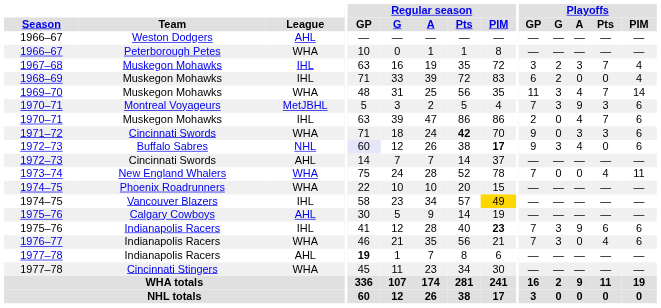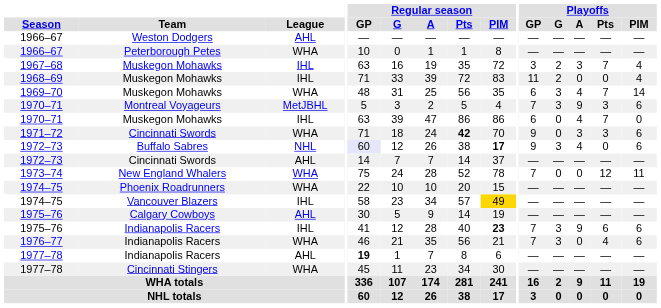 <table border="0" cellpadding="1" cellspacing="0" style="text-align:center; width:60em">
 <tr bgcolor="#e0e0e0">
 <th colspan="3" bgcolor="#ffffff"></th>
 <th rowspan="100" bgcolor="#ffffff"></th>
 <th colspan="5"><a href='#'>Regular season</a></th>
 <th rowspan="100" bgcolor="#ffffff"></th>
 <th colspan="5"><a href='#'>Playoffs</a></th>
 </tr>
 <tr bgcolor="#e0e0e0">
 <th><a href='#'>Season</a></th>
 <th>Team</th>
 <th>League</th>
 <th>GP</th>
 <th><a href='#'>G</a></th>
 <th><a href='#'>A</a></th>
 <th><a href='#'>Pts</a></th>
 <th><a href='#'>PIM</a></th>
 <th>GP</th>
 <th>G</th>
 <th>A</th>
 <th>Pts</th>
 <th>PIM</th>
 </tr>
 <tr>
 <td>1966–67</td>
 <td><a href='#'>Weston Dodgers</a></td>
 <td><a href='#'>AHL</a></td>
 <td>—</td>
 <td>—</td>
 <td>—</td>
 <td>—</td>
 <td>—</td>
 <td>—</td>
 <td>—</td>
 <td>—</td>
 <td>—</td>
 <td>—</td>
 </tr>
 <tr bgcolor="#f0f0f0">
 <td><a href='#'>1966–67</a></td>
 <td><a href='#'>Peterborough Petes</a></td>
 <td>WHA</td>
 <td>10</td>
 <td>0</td>
 <td>1</td>
 <td>1</td>
 <td>8</td>
 <td>—</td>
 <td>—</td>
 <td>—</td>
 <td>—</td>
 <td>—</td>
 </tr>
 <tr>
 <td><a href='#'>1967–68</a></td>
 <td><a href='#'>Muskegon Mohawks</a></td>
 <td><a href='#'>IHL</a></td>
 <td>63</td>
 <td>16</td>
 <td>19</td>
 <td>35</td>
 <td>72</td>
 <td>3</td>
 <td>2</td>
 <td>3</td>
 <td>7</td>
 <td>4</td>
 </tr>
 <tr bgcolor="#f0f0f0">
 <td><a href='#'>1968–69</a></td>
 <td>Muskegon Mohawks</td>
 <td>IHL</td>
 <td>71</td>
 <td>33</td>
 <td>39</td>
 <td>72</td>
 <td>83</td>
-<td>6</td>
+<td>11</td>
 <td>2</td>
 <td>0</td>
 <td>0</td>
 <td>4</td>
 </tr>
 <tr>
 <td><a href='#'>1969–70</a></td>
 <td>Muskegon Mohawks</td>
 <td>WHA</td>
 <td>48</td>
 <td>31</td>
 <td>25</td>
 <td>56</td>
 <td>35</td>
-<td>11</td>
+<td>6</td>
 <td>3</td>
 <td>4</td>
 <td>7</td>
 <td>14</td>
 </tr>
 <tr bgcolor="#f0f0f0">
 <td><a href='#'>1970–71</a></td>
 <td><a href='#'>Montreal Voyageurs</a></td>
 <td><a href='#'>MetJBHL</a></td>
 <td>5</td>
 <td>3</td>
 <td>2</td>
 <td>5</td>
 <td>4</td>
 <td>7</td>
 <td>3</td>
 <td>9</td>
 <td>3</td>
 <td>6</td>
 </tr>
 <tr>
 <td><a href='#'>1970–71</a></td>
 <td>Muskegon Mohawks</td>
 <td>IHL</td>
 <td>63</td>
 <td>39</td>
 <td>47</td>
 <td>86</td>
 <td>86</td>
-<td>2</td>
+<td>6</td>
 <td>0</td>
 <td>4</td>
 <td>7</td>
-<td>6</td>
+<td>0</td>
 </tr>
 <tr bgcolor="#f0f0f0">
 <td><a href='#'>1971–72</a></td>
 <td><a href='#'>Cincinnati Swords</a></td>
 <td>WHA</td>
 <td>71</td>
 <td>18</td>
 <td>24</td>
 <td><strong>42</strong></td>
 <td>70</td>
 <td>9</td>
 <td>0</td>
 <td>3</td>
 <td>3</td>
 <td>6</td>
 </tr>
 <tr>
 <td><a href='#'>1972–73</a></td>
 <td><a href='#'>Buffalo Sabres</a></td>
 <td><a href='#'>NHL</a></td>
 <td style="background: lavender;">60</td>
 <td>12</td>
 <td>26</td>
 <td>38</td>
 <td><strong>17</strong></td>
 <td>9</td>
 <td>3</td>
 <td>4</td>
 <td>0</td>
 <td>6</td>
 </tr>
 <tr bgcolor="#f0f0f0">
 <td><a href='#'>1972–73</a></td>
 <td>Cincinnati Swords</td>
 <td>AHL</td>
 <td>14</td>
 <td>7</td>
 <td>7</td>
 <td>14</td>
 <td>37</td>
 <td>—</td>
 <td>—</td>
 <td>—</td>
 <td>—</td>
 <td>—</td>
 </tr>
 <tr>
 <td><a href='#'>1973–74</a></td>
 <td><a href='#'>New England Whalers</a></td>
 <td><a href='#'>WHA</a></td>
 <td>75</td>
 <td>24</td>
 <td>28</td>
 <td>52</td>
 <td>78</td>
 <td>7</td>
 <td>0</td>
 <td>0</td>
-<td>4</td>
+<td>12</td>
 <td>11</td>
 </tr>
 <tr bgcolor="#f0f0f0">
 <td><a href='#'>1974–75</a></td>
 <td><a href='#'>Phoenix Roadrunners</a></td>
 <td>WHA</td>
 <td>22</td>
 <td>10</td>
 <td>10</td>
 <td>20</td>
 <td>15</td>
 <td>—</td>
 <td>—</td>
 <td>—</td>
 <td>—</td>
 <td>—</td>
 </tr>
 <tr>
 <td>1974–75</td>
 <td><a href='#'>Vancouver Blazers</a></td>
 <td>IHL</td>
 <td>58</td>
 <td>23</td>
 <td>34</td>
 <td>57</td>
 <td style="background: gold;">49</td>
 <td>—</td>
 <td>—</td>
 <td>—</td>
 <td>—</td>
 <td>—</td>
 </tr>
 <tr bgcolor="#f0f0f0">
 <td><a href='#'>1975–76</a></td>
 <td><a href='#'>Calgary Cowboys</a></td>
 <td><a href='#'>AHL</a></td>
 <td>30</td>
 <td>5</td>
 <td>9</td>
 <td>14</td>
 <td>19</td>
 <td>—</td>
 <td>—</td>
 <td>—</td>
 <td>—</td>
 <td>—</td>
 </tr>
 <tr>
 <td>1975–76</td>
 <td><a href='#'>Indianapolis Racers</a></td>
 <td>IHL</td>
 <td>41</td>
 <td>12</td>
 <td>28</td>
 <td>40</td>
 <td><strong>23</strong></td>
 <td>7</td>
 <td>3</td>
 <td>9</td>
 <td>6</td>
 <td>6</td>
 </tr>
 <tr bgcolor="#f0f0f0">
 <td><a href='#'>1976–77</a></td>
 <td>Indianapolis Racers</td>
 <td>WHA</td>
 <td>46</td>
 <td>21</td>
 <td>35</td>
 <td>56</td>
 <td>21</td>
 <td>7</td>
 <td>3</td>
 <td>0</td>
 <td>4</td>
 <td>6</td>
 </tr>
 <tr>
 <td><a href='#'>1977–78</a></td>
 <td>Indianapolis Racers</td>
 <td>AHL</td>
 <td><strong>19</strong></td>
 <td>1</td>
 <td>7</td>
 <td>8</td>
 <td>6</td>
 <td>—</td>
 <td>—</td>
 <td>—</td>
 <td>—</td>
 <td>—</td>
 </tr>
 <tr bgcolor="#f0f0f0">
 <td>1977–78</td>
 <td><a href='#'>Cincinnati Stingers</a></td>
 <td>WHA</td>
 <td>45</td>
 <td>11</td>
 <td>23</td>
 <td>34</td>
 <td>30</td>
 <td>—</td>
 <td>—</td>
 <td>—</td>
 <td>—</td>
 <td>—</td>
 </tr>
 <tr bgcolor="#e0e0e0">
 <th colspan="3">WHA totals</th>
 <th>336</th>
 <th>107</th>
 <th>174</th>
 <th>281</th>
 <th>241</th>
 <th>16</th>
 <th>2</th>
 <th>9</th>
 <th>11</th>
 <th>19</th>
 </tr>
 <tr bgcolor="#e0e0e0">
 <th colspan="3">NHL totals</th>
 <th>60</th>
 <th>12</th>
 <th>26</th>
 <th>38</th>
 <th>17</th>
 <th>3</th>
 <th>0</th>
 <th>0</th>
 <th>0</th>
 <th>0</th>
 </tr>
 </table>
